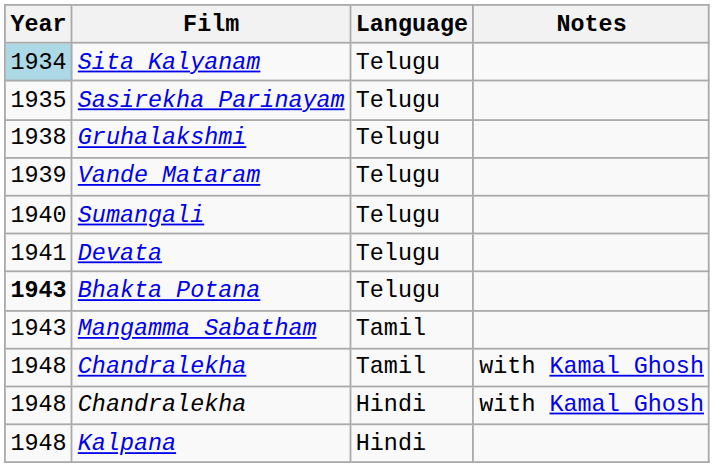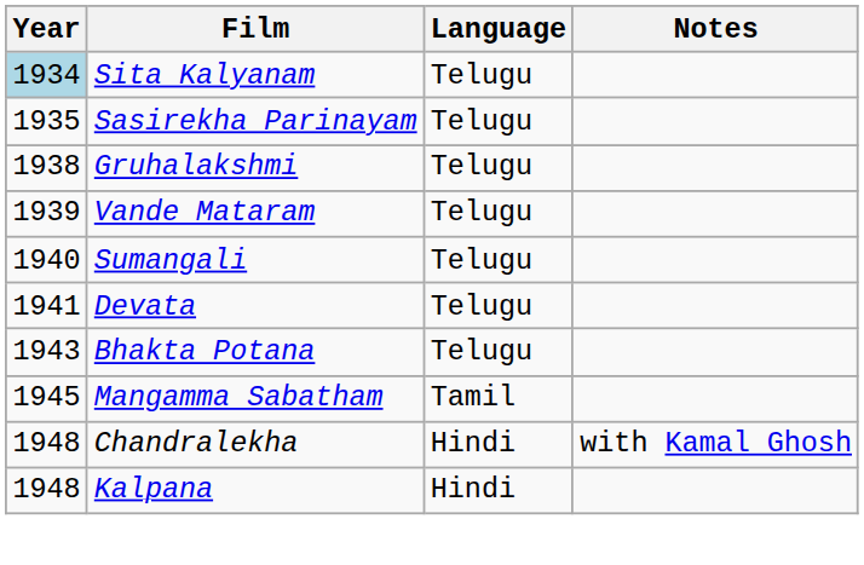 <table class="wikitable">
 <tr>
 <th>Year</th>
 <th>Film</th>
 <th>Language</th>
 <th>Notes</th>
 </tr>
 <tr>
 <td style="background: lightblue;">1934</td>
 <td><em><a href='#'>Sita Kalyanam</a></em></td>
 <td>Telugu</td>
 <td></td>
 </tr>
 <tr>
 <td>1935</td>
 <td><em><a href='#'>Sasirekha Parinayam</a></em></td>
 <td>Telugu</td>
 <td></td>
 </tr>
 <tr>
 <td>1938</td>
 <td><em><a href='#'>Gruhalakshmi</a></em></td>
 <td>Telugu</td>
 <td></td>
 </tr>
 <tr>
 <td>1939</td>
 <td><em><a href='#'>Vande Mataram</a></em></td>
 <td>Telugu</td>
 <td></td>
 </tr>
 <tr>
 <td>1940</td>
 <td><em><a href='#'>Sumangali</a></em></td>
 <td>Telugu</td>
 <td></td>
 </tr>
 <tr>
 <td>1941</td>
 <td><em><a href='#'>Devata</a></em></td>
 <td>Telugu</td>
 <td></td>
 </tr>
 <tr>
-<td><strong>1943</strong></td>
+<td>1943</td>
 <td><em><a href='#'>Bhakta Potana</a></em></td>
 <td>Telugu</td>
 <td></td>
 </tr>
 <tr>
-<td>1943</td>
+<td>1945</td>
 <td><em><a href='#'>Mangamma Sabatham</a></em></td>
 <td>Tamil</td>
 <td></td>
-</tr>
-<tr>
-<td>1948</td>
-<td><em><a href='#'>Chandralekha</a></em></td>
-<td>Tamil</td>
-<td>with <a href='#'>Kamal Ghosh</a></td>
 </tr>
 <tr>
 <td>1948</td>
 <td><em>Chandralekha</em></td>
 <td>Hindi</td>
 <td>with <a href='#'>Kamal Ghosh</a></td>
 </tr>
 <tr>
 <td>1948</td>
 <td><em><a href='#'>Kalpana</a></em></td>
 <td>Hindi</td>
 <td></td>
 </tr>
 </table>
